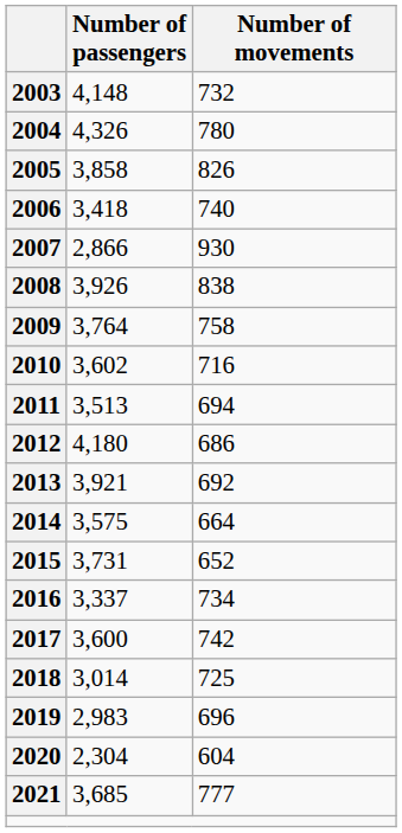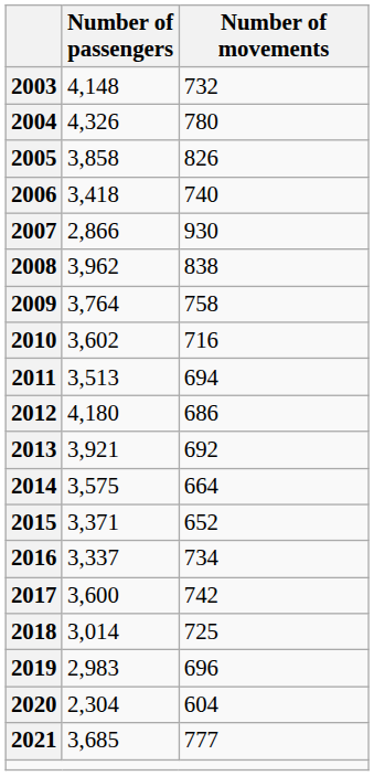 <table class="wikitable" style="margin:1em auto;">
 <tr>
 <th></th>
 <th>Number of<br>passengers</th>
 <th style="width:125px">Number of<br>movements</th>
 </tr>
 <tr>
 <th>2003</th>
 <td>4,148</td>
 <td>732</td>
 </tr>
 <tr>
 <th>2004</th>
 <td>4,326</td>
 <td>780</td>
 </tr>
 <tr>
 <th>2005</th>
 <td>3,858</td>
 <td>826</td>
 </tr>
 <tr>
 <th>2006</th>
 <td>3,418</td>
 <td>740</td>
 </tr>
 <tr>
 <th>2007</th>
 <td>2,866</td>
 <td>930</td>
 </tr>
 <tr>
 <th>2008</th>
-<td>3,926</td>
+<td>3,962</td>
 <td>838</td>
 </tr>
 <tr>
 <th>2009</th>
 <td>3,764</td>
 <td>758</td>
 </tr>
 <tr>
 <th>2010</th>
 <td>3,602</td>
 <td>716</td>
 </tr>
 <tr>
 <th>2011</th>
 <td>3,513</td>
 <td>694</td>
 </tr>
 <tr>
 <th>2012</th>
 <td>4,180</td>
 <td>686</td>
 </tr>
 <tr>
 <th>2013</th>
 <td>3,921</td>
 <td>692</td>
 </tr>
 <tr>
 <th>2014</th>
 <td>3,575</td>
 <td>664</td>
 </tr>
 <tr>
 <th>2015</th>
-<td>3,731</td>
+<td>3,371</td>
 <td>652</td>
 </tr>
 <tr>
 <th>2016</th>
 <td>3,337</td>
 <td>734</td>
 </tr>
 <tr>
 <th>2017</th>
 <td>3,600</td>
 <td>742</td>
 </tr>
 <tr>
 <th>2018</th>
 <td>3,014</td>
 <td>725</td>
 </tr>
 <tr>
 <th>2019</th>
 <td>2,983</td>
 <td>696</td>
 </tr>
 <tr>
 <th>2020</th>
 <td>2,304</td>
 <td>604</td>
 </tr>
 <tr>
 <th>2021</th>
 <td>3,685</td>
 <td>777</td>
 </tr>
 <tr>
 <td colspan="5" style="text-align:right;"></td>
 </tr>
 </table>
